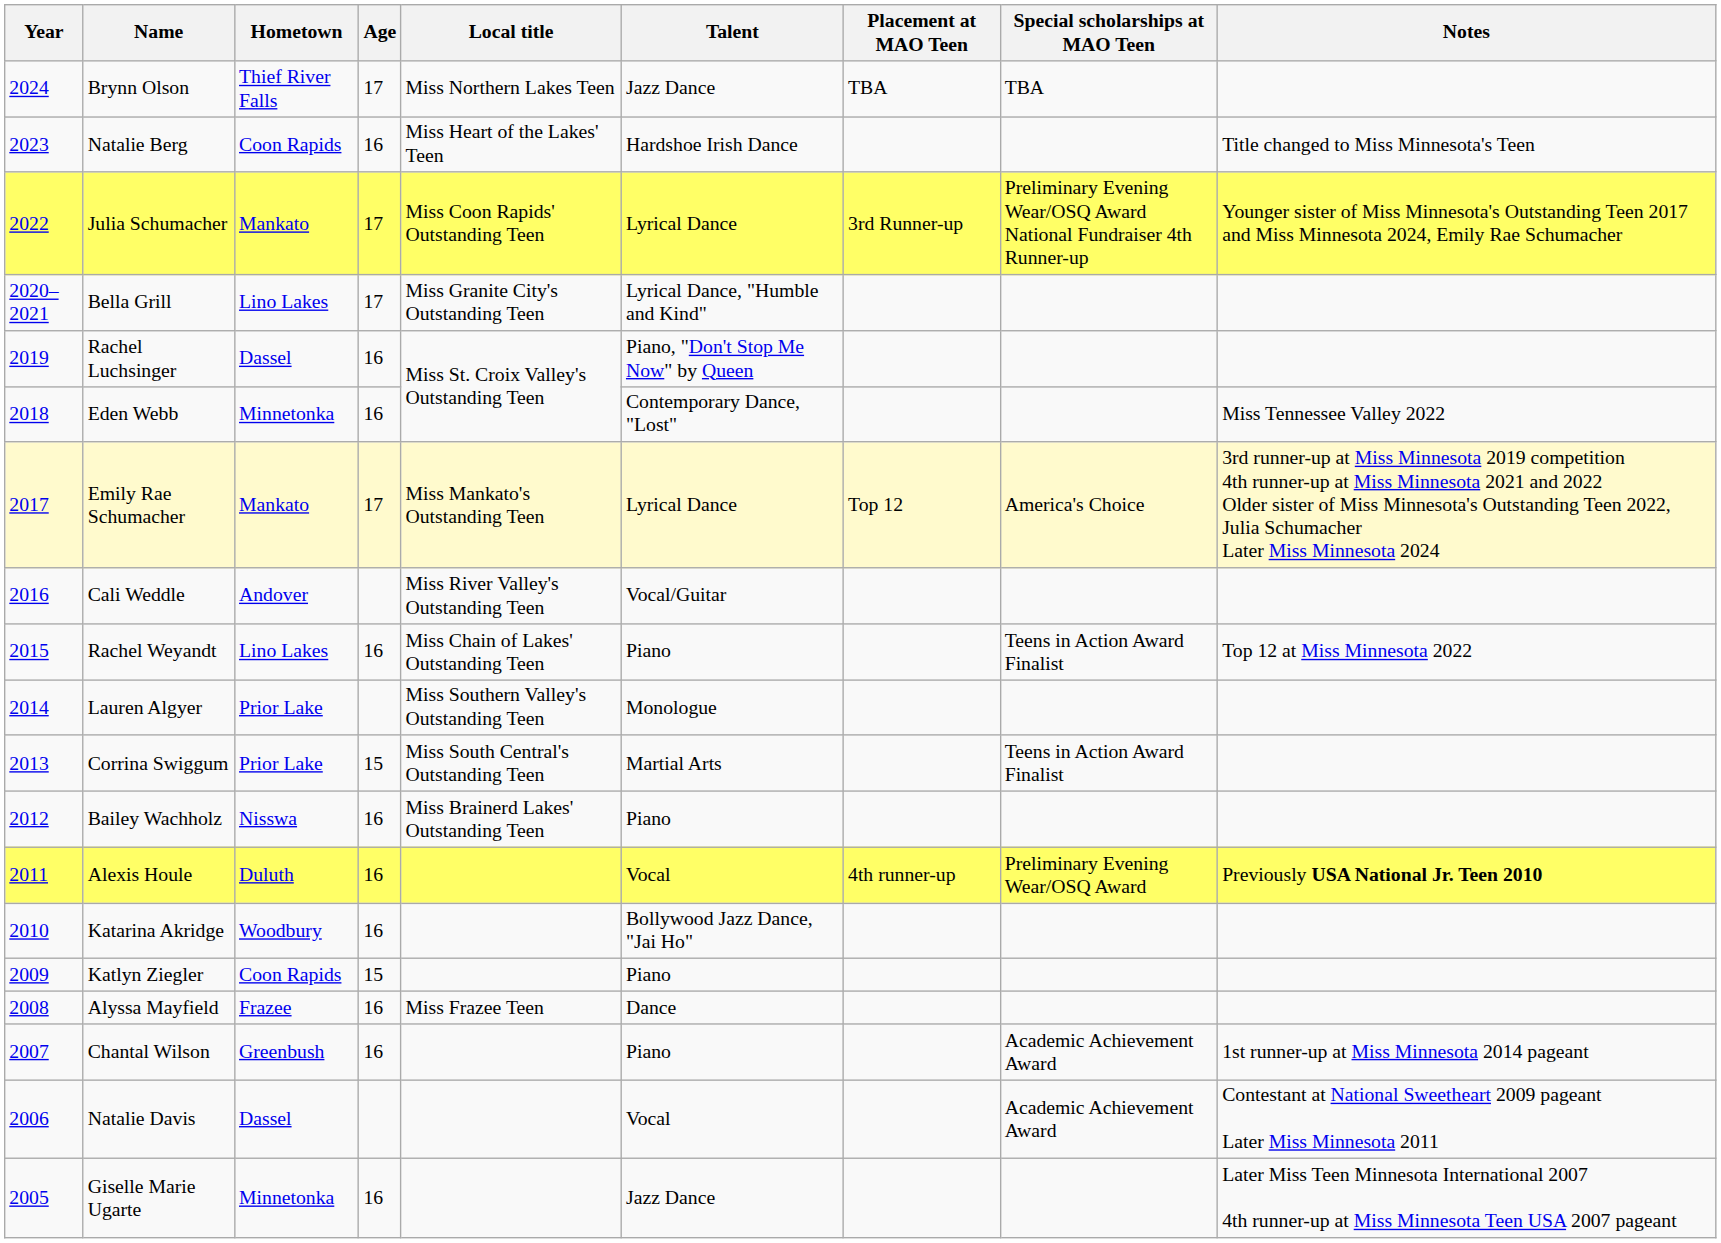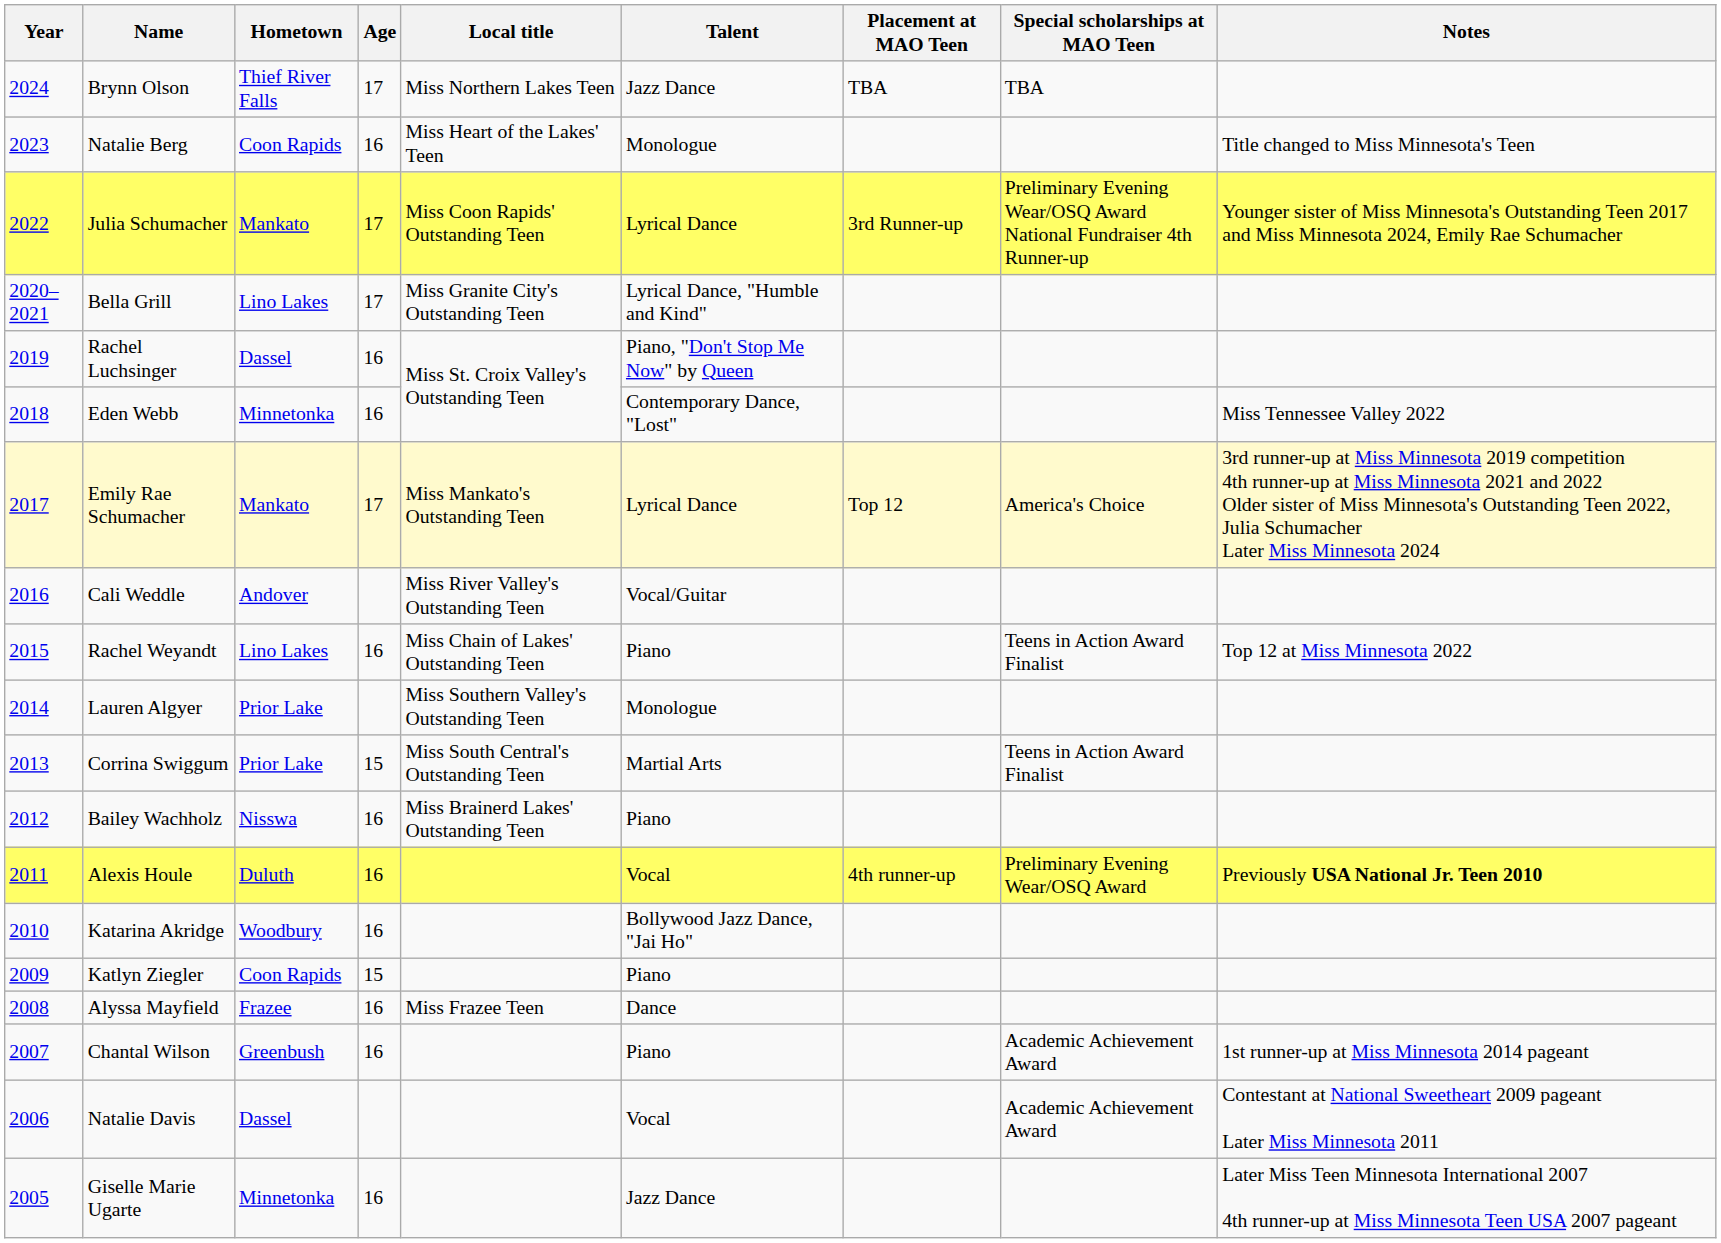 <table class="wikitable sortable" style="font-size:90%;">
 <tr bgcolor="#efefef">
 <th>Year</th>
 <th>Name</th>
 <th>Hometown</th>
 <th>Age</th>
 <th>Local title</th>
 <th>Talent</th>
 <th>Placement at MAO Teen</th>
 <th>Special scholarships at MAO Teen</th>
 <th>Notes</th>
 </tr>
 <tr>
 <td><a href='#'>2024</a></td>
 <td>Brynn Olson</td>
 <td><a href='#'>Thief River Falls</a></td>
 <td>17</td>
 <td>Miss Northern Lakes Teen</td>
 <td>Jazz Dance</td>
 <td>TBA</td>
 <td>TBA</td>
 <td></td>
 </tr>
 <tr>
 <td><a href='#'>2023</a></td>
 <td>Natalie Berg</td>
 <td><a href='#'>Coon Rapids</a></td>
 <td>16</td>
 <td>Miss Heart of the Lakes' Teen</td>
-<td>Hardshoe Irish Dance</td>
+<td>Monologue</td>
 <td></td>
 <td></td>
 <td>Title changed to Miss Minnesota's Teen</td>
 </tr>
 <tr style="background-color:#FFFF66;">
 <td><a href='#'>2022</a></td>
 <td>Julia Schumacher</td>
 <td><a href='#'>Mankato</a></td>
 <td>17</td>
 <td>Miss Coon Rapids' Outstanding Teen</td>
 <td>Lyrical Dance</td>
 <td>3rd Runner-up</td>
 <td>Preliminary Evening Wear/OSQ Award<br>National Fundraiser 4th Runner-up</td>
 <td>Younger sister of Miss Minnesota's Outstanding Teen 2017 and Miss Minnesota 2024, Emily Rae Schumacher</td>
 </tr>
 <tr>
 <td><a href='#'>2020–2021</a></td>
 <td>Bella Grill</td>
 <td><a href='#'>Lino Lakes</a></td>
 <td>17</td>
 <td>Miss Granite City's Outstanding Teen</td>
 <td>Lyrical Dance, "Humble and Kind"</td>
 <td></td>
 <td></td>
 <td></td>
 </tr>
 <tr>
 <td><a href='#'>2019</a></td>
 <td>Rachel Luchsinger</td>
 <td><a href='#'>Dassel</a></td>
 <td>16</td>
 <td rowspan="2">Miss St. Croix Valley's Outstanding Teen</td>
 <td>Piano, "<a href='#'>Don't Stop Me Now</a>" by <a href='#'>Queen</a></td>
 <td></td>
 <td></td>
 <td></td>
 </tr>
 <tr>
 <td><a href='#'>2018</a></td>
 <td>Eden Webb</td>
 <td><a href='#'>Minnetonka</a></td>
 <td>16</td>
 <td>Contemporary Dance, "Lost"</td>
 <td></td>
 <td></td>
 <td>Miss Tennessee Valley 2022</td>
 </tr>
 <tr style="background-color:#FFFACD;">
 <td><a href='#'>2017</a></td>
 <td>Emily Rae Schumacher</td>
 <td><a href='#'>Mankato</a></td>
 <td>17</td>
 <td>Miss Mankato's Outstanding Teen</td>
 <td>Lyrical Dance</td>
 <td>Top 12</td>
 <td>America's Choice</td>
 <td>3rd runner-up at <a href='#'>Miss Minnesota</a> 2019 competition<br>4th runner-up at <a href='#'>Miss Minnesota</a> 2021 and 2022<br>Older sister of Miss Minnesota's Outstanding Teen 2022, Julia Schumacher<br>Later <a href='#'>Miss Minnesota</a> 2024</td>
 </tr>
 <tr>
 <td><a href='#'>2016</a></td>
 <td>Cali Weddle</td>
 <td><a href='#'>Andover</a></td>
 <td></td>
 <td>Miss River Valley's Outstanding Teen</td>
 <td>Vocal/Guitar</td>
 <td></td>
 <td></td>
 <td></td>
 </tr>
 <tr>
 <td><a href='#'>2015</a></td>
 <td>Rachel Weyandt</td>
 <td><a href='#'>Lino Lakes</a></td>
 <td>16</td>
 <td>Miss Chain of Lakes' Outstanding Teen</td>
 <td>Piano</td>
 <td></td>
 <td>Teens in Action Award Finalist</td>
 <td>Top 12 at <a href='#'>Miss Minnesota</a> 2022</td>
 </tr>
 <tr>
 <td><a href='#'>2014</a></td>
 <td>Lauren Algyer</td>
 <td><a href='#'>Prior Lake</a></td>
 <td></td>
 <td>Miss Southern Valley's Outstanding Teen</td>
 <td>Monologue</td>
 <td></td>
 <td></td>
 <td></td>
 </tr>
 <tr>
 <td><a href='#'>2013</a></td>
 <td>Corrina Swiggum</td>
 <td><a href='#'>Prior Lake</a></td>
 <td>15</td>
 <td>Miss South Central's Outstanding Teen</td>
 <td>Martial Arts</td>
 <td></td>
 <td>Teens in Action Award Finalist</td>
 <td></td>
 </tr>
 <tr>
 <td><a href='#'>2012</a></td>
 <td>Bailey Wachholz</td>
 <td><a href='#'>Nisswa</a></td>
 <td>16</td>
 <td>Miss Brainerd Lakes' Outstanding Teen</td>
 <td>Piano</td>
 <td></td>
 <td></td>
 <td></td>
 </tr>
 <tr style="background-color:#FFFF66;">
 <td><a href='#'>2011</a></td>
 <td>Alexis Houle</td>
 <td><a href='#'>Duluth</a></td>
 <td>16</td>
 <td></td>
 <td>Vocal</td>
 <td>4th runner-up</td>
 <td>Preliminary Evening Wear/OSQ Award</td>
 <td>Previously <strong>USA National Jr. Teen 2010</strong></td>
 </tr>
 <tr>
 <td><a href='#'>2010</a></td>
 <td>Katarina Akridge</td>
 <td><a href='#'>Woodbury</a></td>
 <td>16</td>
 <td></td>
 <td>Bollywood Jazz Dance, "Jai Ho"</td>
 <td></td>
 <td></td>
 <td></td>
 </tr>
 <tr>
 <td><a href='#'>2009</a></td>
 <td>Katlyn Ziegler</td>
 <td><a href='#'>Coon Rapids</a></td>
 <td>15</td>
 <td></td>
 <td>Piano</td>
 <td></td>
 <td></td>
 <td></td>
 </tr>
 <tr>
 <td><a href='#'>2008</a></td>
 <td>Alyssa Mayfield</td>
 <td><a href='#'>Frazee</a></td>
 <td>16</td>
 <td>Miss Frazee Teen</td>
 <td>Dance</td>
 <td></td>
 <td></td>
 <td></td>
 </tr>
 <tr>
 <td><a href='#'>2007</a></td>
 <td>Chantal Wilson</td>
 <td><a href='#'>Greenbush</a></td>
 <td>16</td>
 <td></td>
 <td>Piano</td>
 <td></td>
 <td>Academic Achievement Award</td>
 <td>1st runner-up at <a href='#'>Miss Minnesota</a> 2014 pageant</td>
 </tr>
 <tr>
 <td><a href='#'>2006</a></td>
 <td>Natalie Davis</td>
 <td><a href='#'>Dassel</a></td>
 <td></td>
 <td></td>
 <td>Vocal</td>
 <td></td>
 <td>Academic Achievement Award</td>
 <td>Contestant at <a href='#'>National Sweetheart</a> 2009 pageant<br><br>Later <a href='#'>Miss Minnesota</a> 2011</td>
 </tr>
 <tr>
 <td><a href='#'>2005</a></td>
 <td>Giselle Marie Ugarte</td>
 <td><a href='#'>Minnetonka</a></td>
 <td>16</td>
 <td></td>
 <td>Jazz Dance</td>
 <td></td>
 <td></td>
 <td>Later Miss Teen Minnesota International 2007<br><br>4th runner-up at <a href='#'>Miss Minnesota Teen USA</a> 2007 pageant</td>
 </tr>
 </table>
